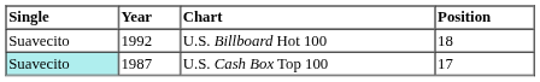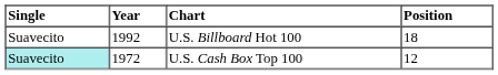 <table border=1 cellspacing=0 cellpadding=2 width="550px">
 <tr>
 <th align="left">Single</th>
 <th align="left">Year</th>
 <th align="left">Chart</th>
 <th align="left">Position</th>
 </tr>
 <tr>
 <td align="left">Suavecito</td>
 <td align="left">1992</td>
 <td align="left">U.S. <em>Billboard</em> Hot 100</td>
 <td align="left">18</td>
 </tr>
 <tr>
 <td align="left" style="background: paleturquoise;">Suavecito</td>
-<td align="left">1987</td>
+<td align="left">1972</td>
 <td align="left">U.S. <em>Cash Box</em> Top 100</td>
-<td align="left">17</td>
+<td align="left">12</td>
 </tr>
 <tr>
 </tr>
 </table>
